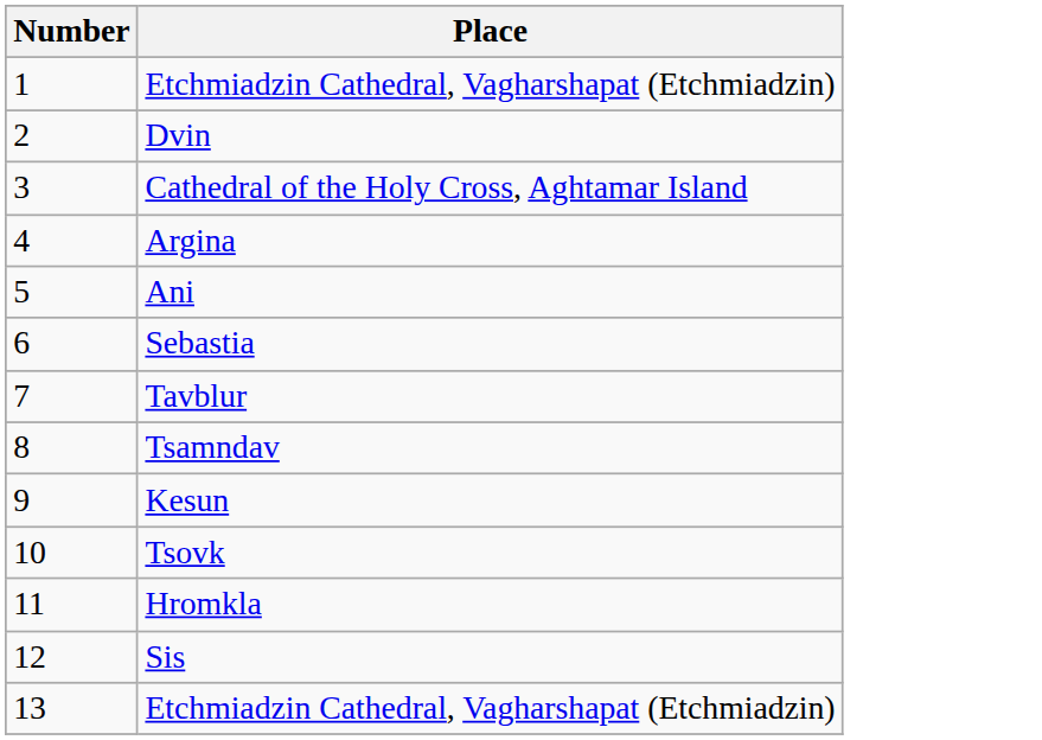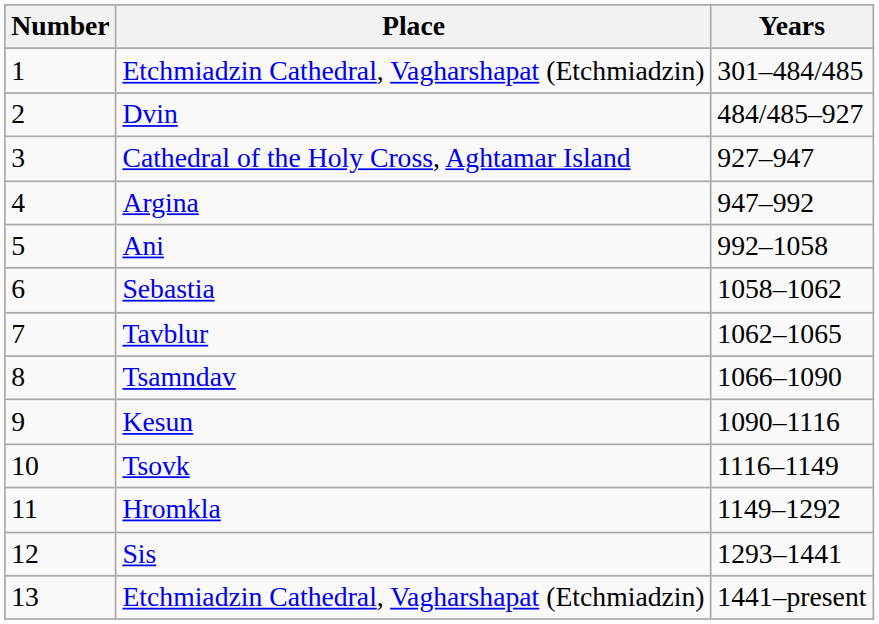 <table class="wikitable">
 <tr>
 <th>Number</th>
 <th>Place</th>
+<th>Years</th>
 </tr>
 <tr>
 <td>1</td>
 <td><a href='#'>Etchmiadzin Cathedral</a>, <a href='#'>Vagharshapat</a> (Etchmiadzin)</td>
+<td>301–484/485</td>
 </tr>
 <tr>
 <td>2</td>
 <td><a href='#'>Dvin</a></td>
+<td>484/485–927</td>
 </tr>
 <tr>
 <td>3</td>
 <td><a href='#'>Cathedral of the Holy Cross</a>, <a href='#'>Aghtamar Island</a></td>
+<td>927–947</td>
 </tr>
 <tr>
 <td>4</td>
 <td><a href='#'>Argina</a></td>
+<td>947–992</td>
 </tr>
 <tr>
 <td>5</td>
 <td><a href='#'>Ani</a></td>
+<td>992–1058</td>
 </tr>
 <tr>
 <td>6</td>
 <td><a href='#'>Sebastia</a></td>
+<td>1058–1062</td>
 </tr>
 <tr>
 <td>7</td>
 <td><a href='#'>Tavblur</a></td>
+<td>1062–1065</td>
 </tr>
 <tr>
 <td>8</td>
 <td><a href='#'>Tsamndav</a></td>
+<td>1066–1090</td>
 </tr>
 <tr>
 <td>9</td>
 <td><a href='#'>Kesun</a></td>
+<td>1090–1116</td>
 </tr>
 <tr>
 <td>10</td>
 <td><a href='#'>Tsovk</a></td>
+<td>1116–1149</td>
 </tr>
 <tr>
 <td>11</td>
 <td><a href='#'>Hromkla</a></td>
+<td>1149–1292</td>
 </tr>
 <tr>
 <td>12</td>
 <td><a href='#'>Sis</a></td>
+<td>1293–1441</td>
 </tr>
 <tr>
 <td>13</td>
 <td><a href='#'>Etchmiadzin Cathedral</a>, <a href='#'>Vagharshapat</a> (Etchmiadzin)</td>
+<td>1441–present</td>
 </tr>
 </table>
